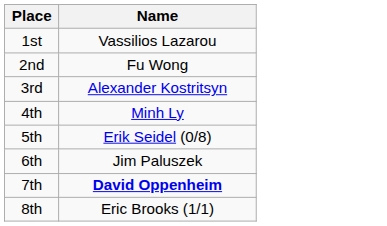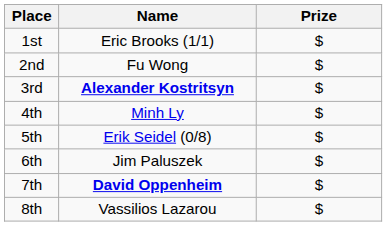 <table class="wikitable">
 <tr>
 <th width="50">Place</th>
 <th width="200">Name</th>
+<th width="125">Prize</th>
 </tr>
 <tr>
 <td align = "center">1st</td>
-<td align = "center">Vassilios Lazarou</td>
+<td align = "center">Eric Brooks (1/1)</td>
+<td align = "center">$</td>
 </tr>
 <tr>
 <td align = "center">2nd</td>
 <td align = "center">Fu Wong</td>
+<td align = "center">$</td>
 </tr>
 <tr>
 <td align = "center">3rd</td>
-<td align = "center"><a href='#'>Alexander Kostritsyn</a></td>
+<td align = "center"><strong><a href='#'>Alexander Kostritsyn</a></strong></td>
+<td align = "center">$</td>
 </tr>
 <tr>
 <td align = "center">4th</td>
 <td align = "center"><a href='#'>Minh Ly</a></td>
+<td align = "center">$</td>
 </tr>
 <tr>
 <td align = "center">5th</td>
 <td align = "center"><a href='#'>Erik Seidel</a> (0/8)</td>
+<td align = "center">$</td>
 </tr>
 <tr>
 <td align = "center">6th</td>
 <td align = "center">Jim Paluszek</td>
+<td align = "center">$</td>
 </tr>
 <tr>
 <td align = "center">7th</td>
 <td align = "center"><strong><a href='#'>David Oppenheim</a></strong></td>
+<td align = "center">$</td>
 </tr>
 <tr>
 <td align = "center">8th</td>
-<td align = "center">Eric Brooks (1/1)</td>
+<td align = "center">Vassilios Lazarou</td>
+<td align = "center">$</td>
 </tr>
 </table>
